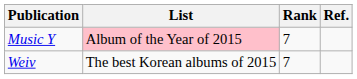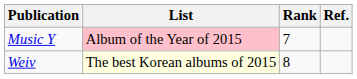 <table class="wikitable">
 <tr>
 <th>Publication</th>
 <th>List</th>
 <th>Rank</th>
 <th>Ref.</th>
 </tr>
 <tr>
 <td><em><a href='#'>Music Y</a></em></td>
 <td style="background: pink;">Album of the Year of 2015</td>
 <td>7</td>
 <td></td>
 </tr>
 <tr>
 <td><em><a href='#'>Weiv</a></em></td>
-<td>The best Korean albums of 2015</td>
-<td>7</td>
+<td style="background: lightyellow;">The best Korean albums of 2015</td>
+<td>8</td>
 <td></td>
 </tr>
 </table>
